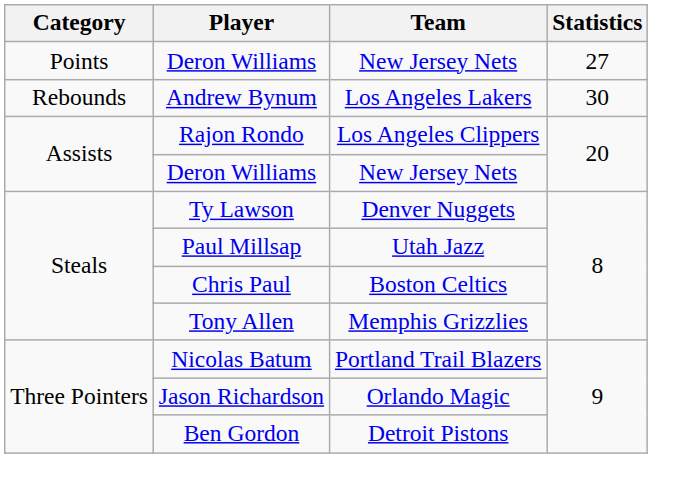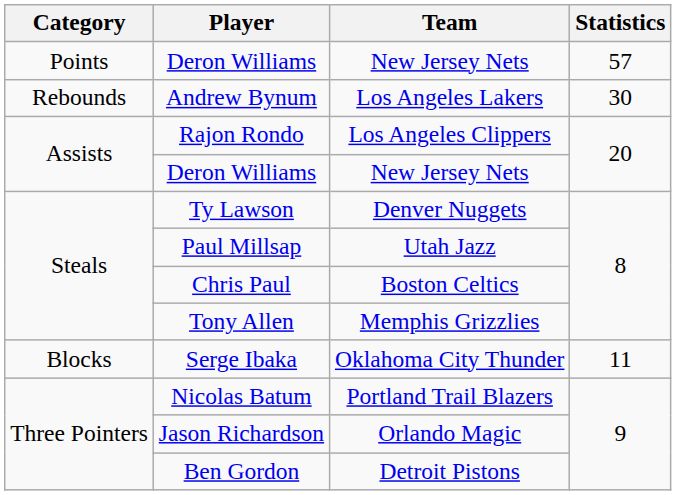 <table class ="wikitable" style="text-align:center">
 <tr>
 <th>Category</th>
 <th>Player</th>
 <th>Team</th>
 <th>Statistics</th>
 </tr>
 <tr>
 <td>Points</td>
 <td><a href='#'>Deron Williams</a></td>
 <td><a href='#'>New Jersey Nets</a></td>
-<td>27</td>
+<td>57</td>
 </tr>
 <tr>
 <td>Rebounds</td>
 <td><a href='#'>Andrew Bynum</a></td>
 <td><a href='#'>Los Angeles Lakers</a></td>
 <td>30</td>
 </tr>
 <tr>
 <td rowspan=2>Assists</td>
 <td><a href='#'>Rajon Rondo</a></td>
 <td><a href='#'>Los Angeles Clippers</a></td>
 <td rowspan=2>20</td>
 </tr>
 <tr>
 <td><a href='#'>Deron Williams</a></td>
 <td><a href='#'>New Jersey Nets</a></td>
 </tr>
 <tr>
 <td rowspan=4>Steals</td>
 <td><a href='#'>Ty Lawson</a></td>
 <td><a href='#'>Denver Nuggets</a></td>
 <td rowspan=4>8</td>
 </tr>
 <tr>
 <td><a href='#'>Paul Millsap</a></td>
 <td><a href='#'>Utah Jazz</a></td>
 </tr>
 <tr>
 <td><a href='#'>Chris Paul</a></td>
 <td><a href='#'>Boston Celtics</a></td>
 </tr>
 <tr>
 <td><a href='#'>Tony Allen</a></td>
 <td><a href='#'>Memphis Grizzlies</a></td>
 </tr>
 <tr>
+<td>Blocks</td>
+<td><a href='#'>Serge Ibaka</a></td>
+<td><a href='#'>Oklahoma City Thunder</a></td>
+<td>11</td>
+</tr>
+<tr>
 <td rowspan=3>Three Pointers</td>
 <td><a href='#'>Nicolas Batum</a></td>
 <td><a href='#'>Portland Trail Blazers</a></td>
 <td rowspan=3>9</td>
 </tr>
 <tr>
 <td><a href='#'>Jason Richardson</a></td>
 <td><a href='#'>Orlando Magic</a></td>
 </tr>
 <tr>
 <td><a href='#'>Ben Gordon</a></td>
 <td><a href='#'>Detroit Pistons</a></td>
 </tr>
 </table>
